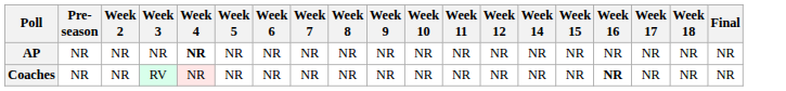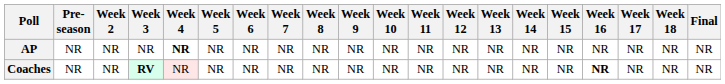 <table class="wikitable" style="white-space:nowrap;font-size:90%">
 <tr>
 <th>Poll</th>
 <th>Pre-<br>season</th>
 <th>Week<br>2</th>
 <th>Week<br>3</th>
 <th>Week<br>4</th>
 <th>Week<br>5</th>
 <th>Week<br>6</th>
 <th>Week<br>7</th>
 <th>Week<br>8</th>
 <th>Week<br>9</th>
 <th>Week<br>10</th>
 <th>Week<br>11</th>
 <th>Week<br>12</th>
+<th>Week<br>13</th>
 <th>Week<br>14</th>
 <th>Week<br>15</th>
 <th>Week<br>16</th>
 <th>Week<br>17</th>
 <th>Week<br>18</th>
 <th>Final</th>
 </tr>
 <tr style="text-align:center;">
 <th>AP</th>
 <td style="background:#FFF;">NR</td>
 <td style="background:#FFF;">NR</td>
 <td style="background:#FFF;">NR</td>
 <td style="background:#FFF;"><strong>NR</strong></td>
 <td style="background:#FFF;">NR</td>
 <td style="background:#FFF;">NR</td>
 <td style="background:#FFF;">NR</td>
 <td style="background:#FFF;">NR</td>
 <td style="background:#FFF;">NR</td>
 <td style="background:#FFF;">NR</td>
 <td style="background:#FFF;">NR</td>
 <td style="background:#FFF;">NR</td>
 <td style="background:#FFF;">NR</td>
 <td style="background:#FFF;">NR</td>
 <td style="background:#FFF;">NR</td>
 <td style="background:#FFF;">NR</td>
 <td style="background:#FFF;">NR</td>
 <td style="background:#FFF;">NR</td>
+<td style="background:#FFF;">NR</td>
 </tr>
 <tr style="text-align:center;">
 <th>Coaches</th>
 <td style="background:#FFF;">NR</td>
 <td style="background:#FFF;">NR</td>
-<td style="background:#D8FFEB;">RV</td>
+<td style="background:#D8FFEB;"><strong>RV</strong></td>
 <td style="background:#FFE6E6;">NR</td>
+<td style="background:#FFF;">NR</td>
 <td style="background:#FFF;">NR</td>
 <td style="background:#FFF;">NR</td>
 <td style="background:#FFF;">NR</td>
 <td style="background:#FFF;">NR</td>
 <td style="background:#FFF;">NR</td>
 <td style="background:#FFF;">NR</td>
 <td style="background:#FFF;">NR</td>
 <td style="background:#FFF;">NR</td>
 <td style="background:#FFF;">NR</td>
 <td style="background:#FFF;">NR</td>
 <td style="background:#FFF;"><strong>NR</strong></td>
 <td style="background:#FFF;">NR</td>
 <td style="background:#FFF;">NR</td>
 <td style="background:#FFF;">NR</td>
 </tr>
 </table>
